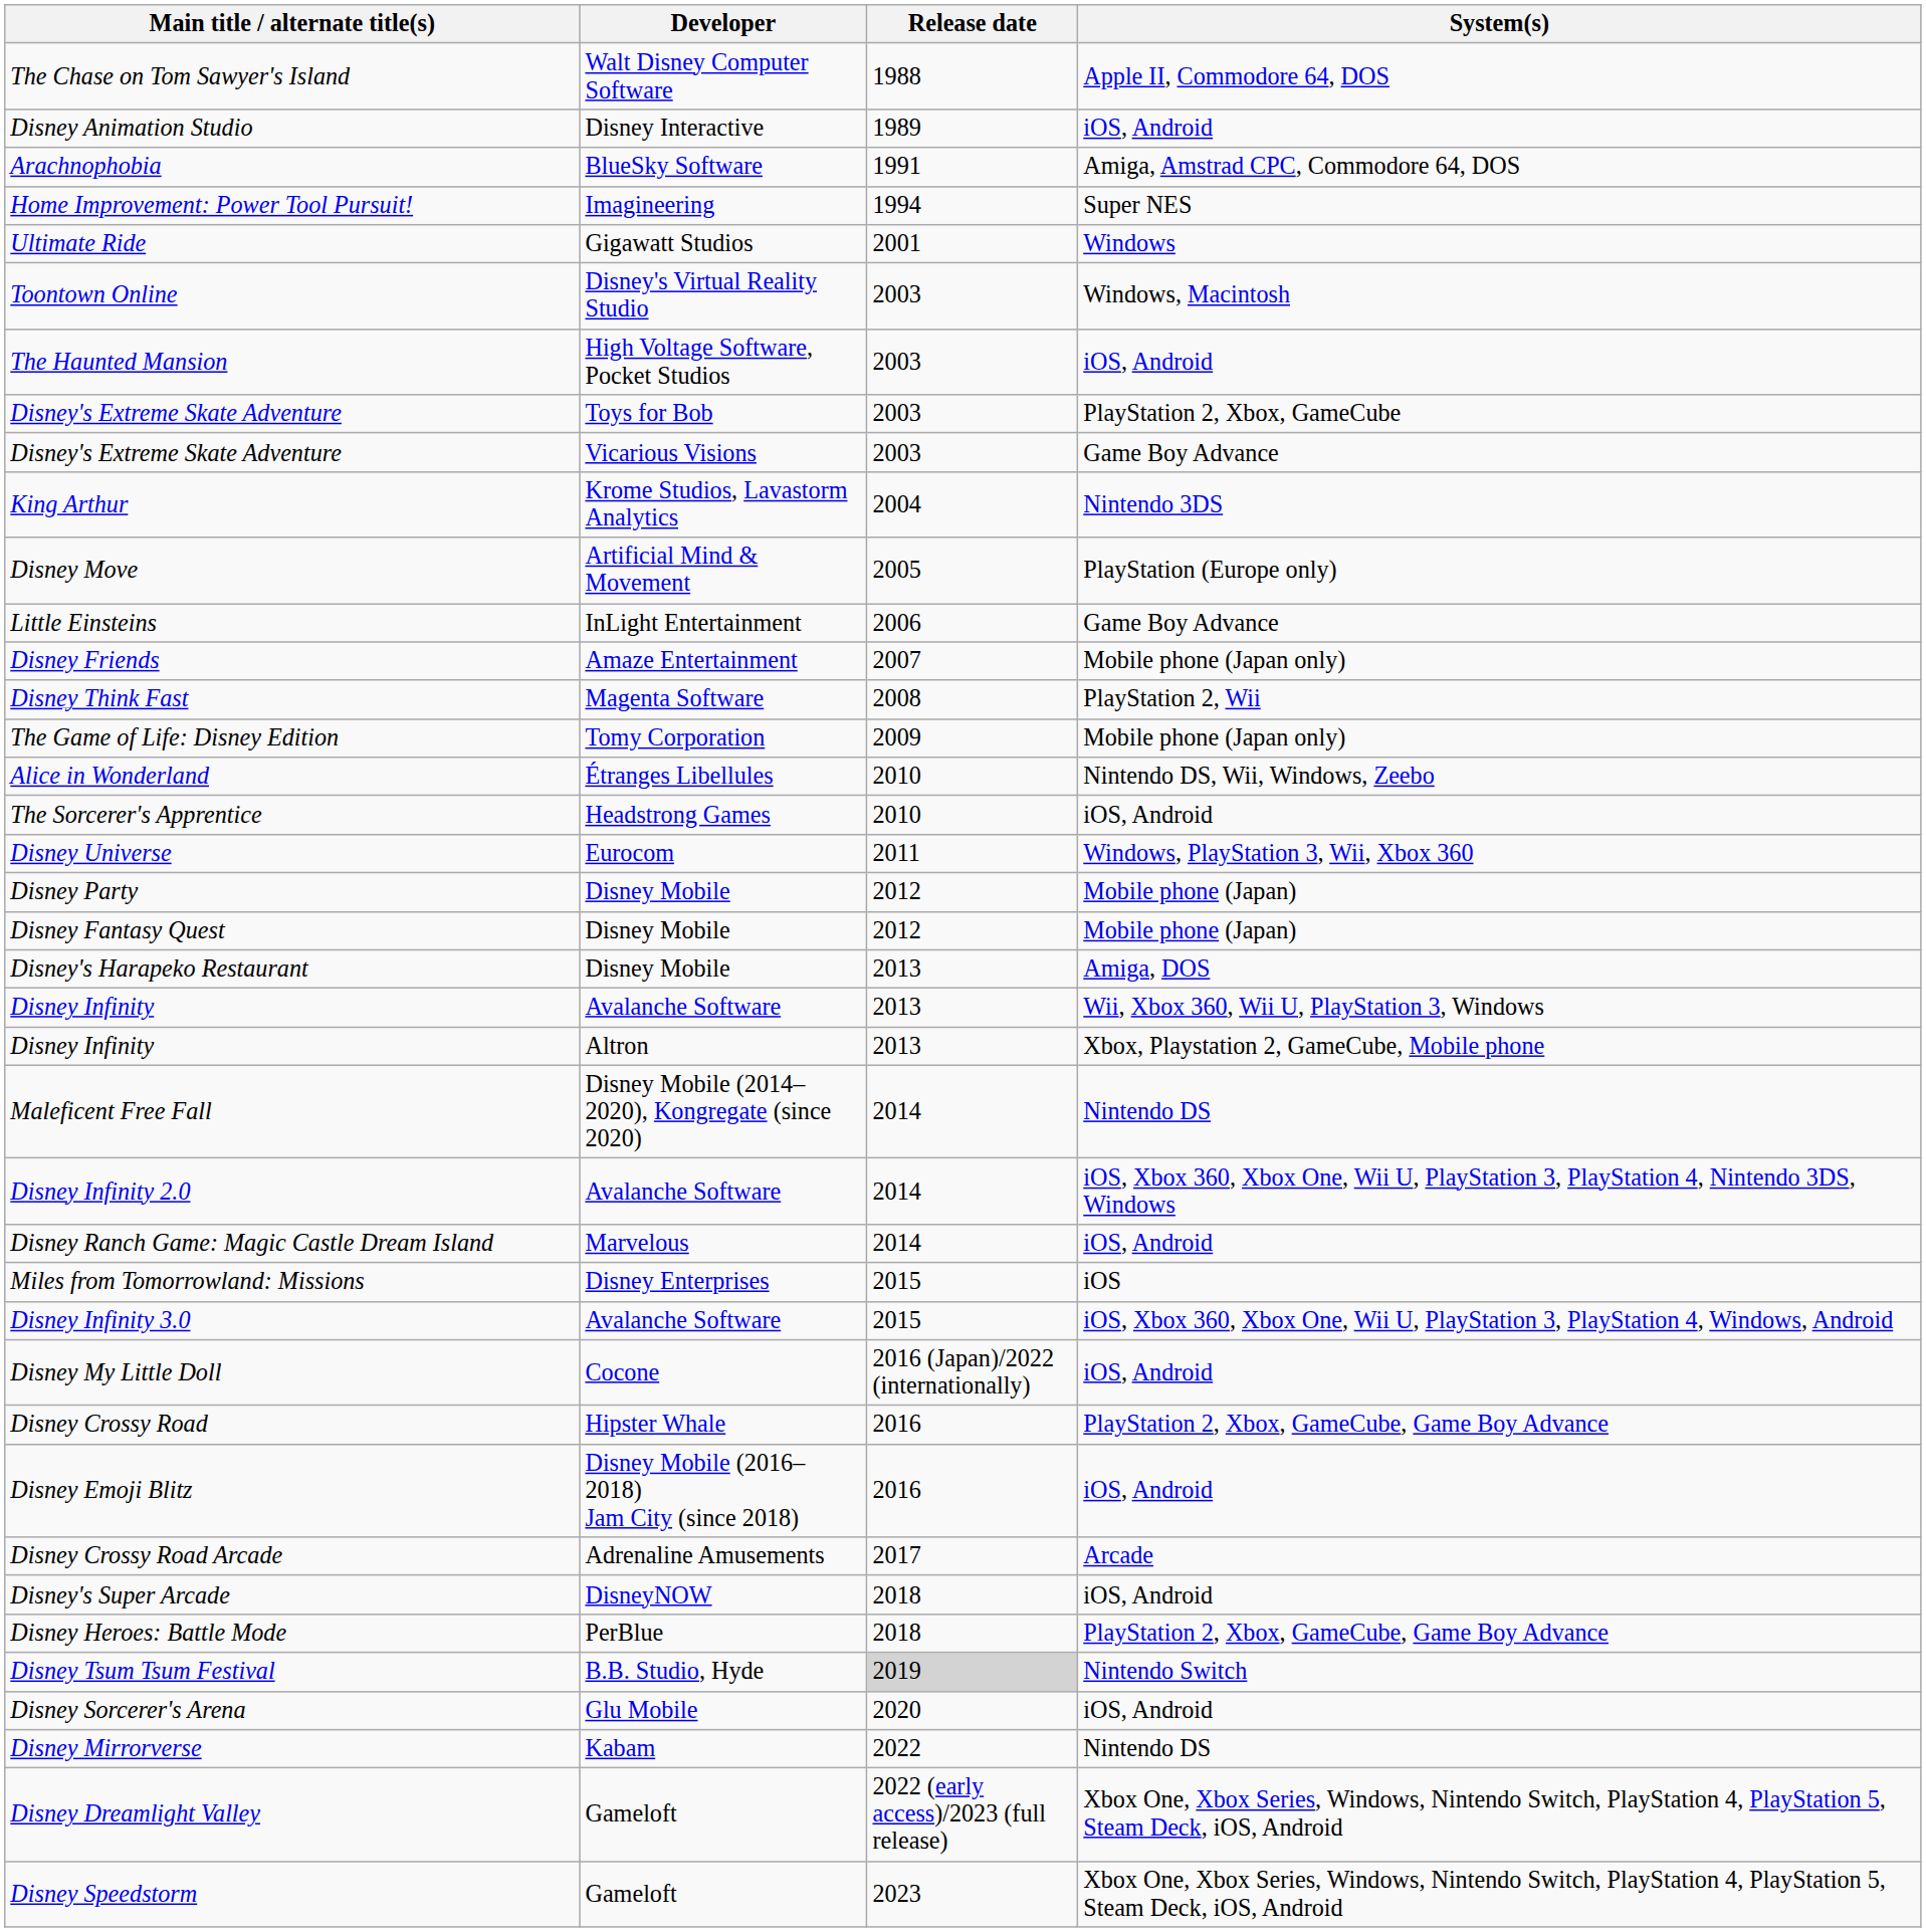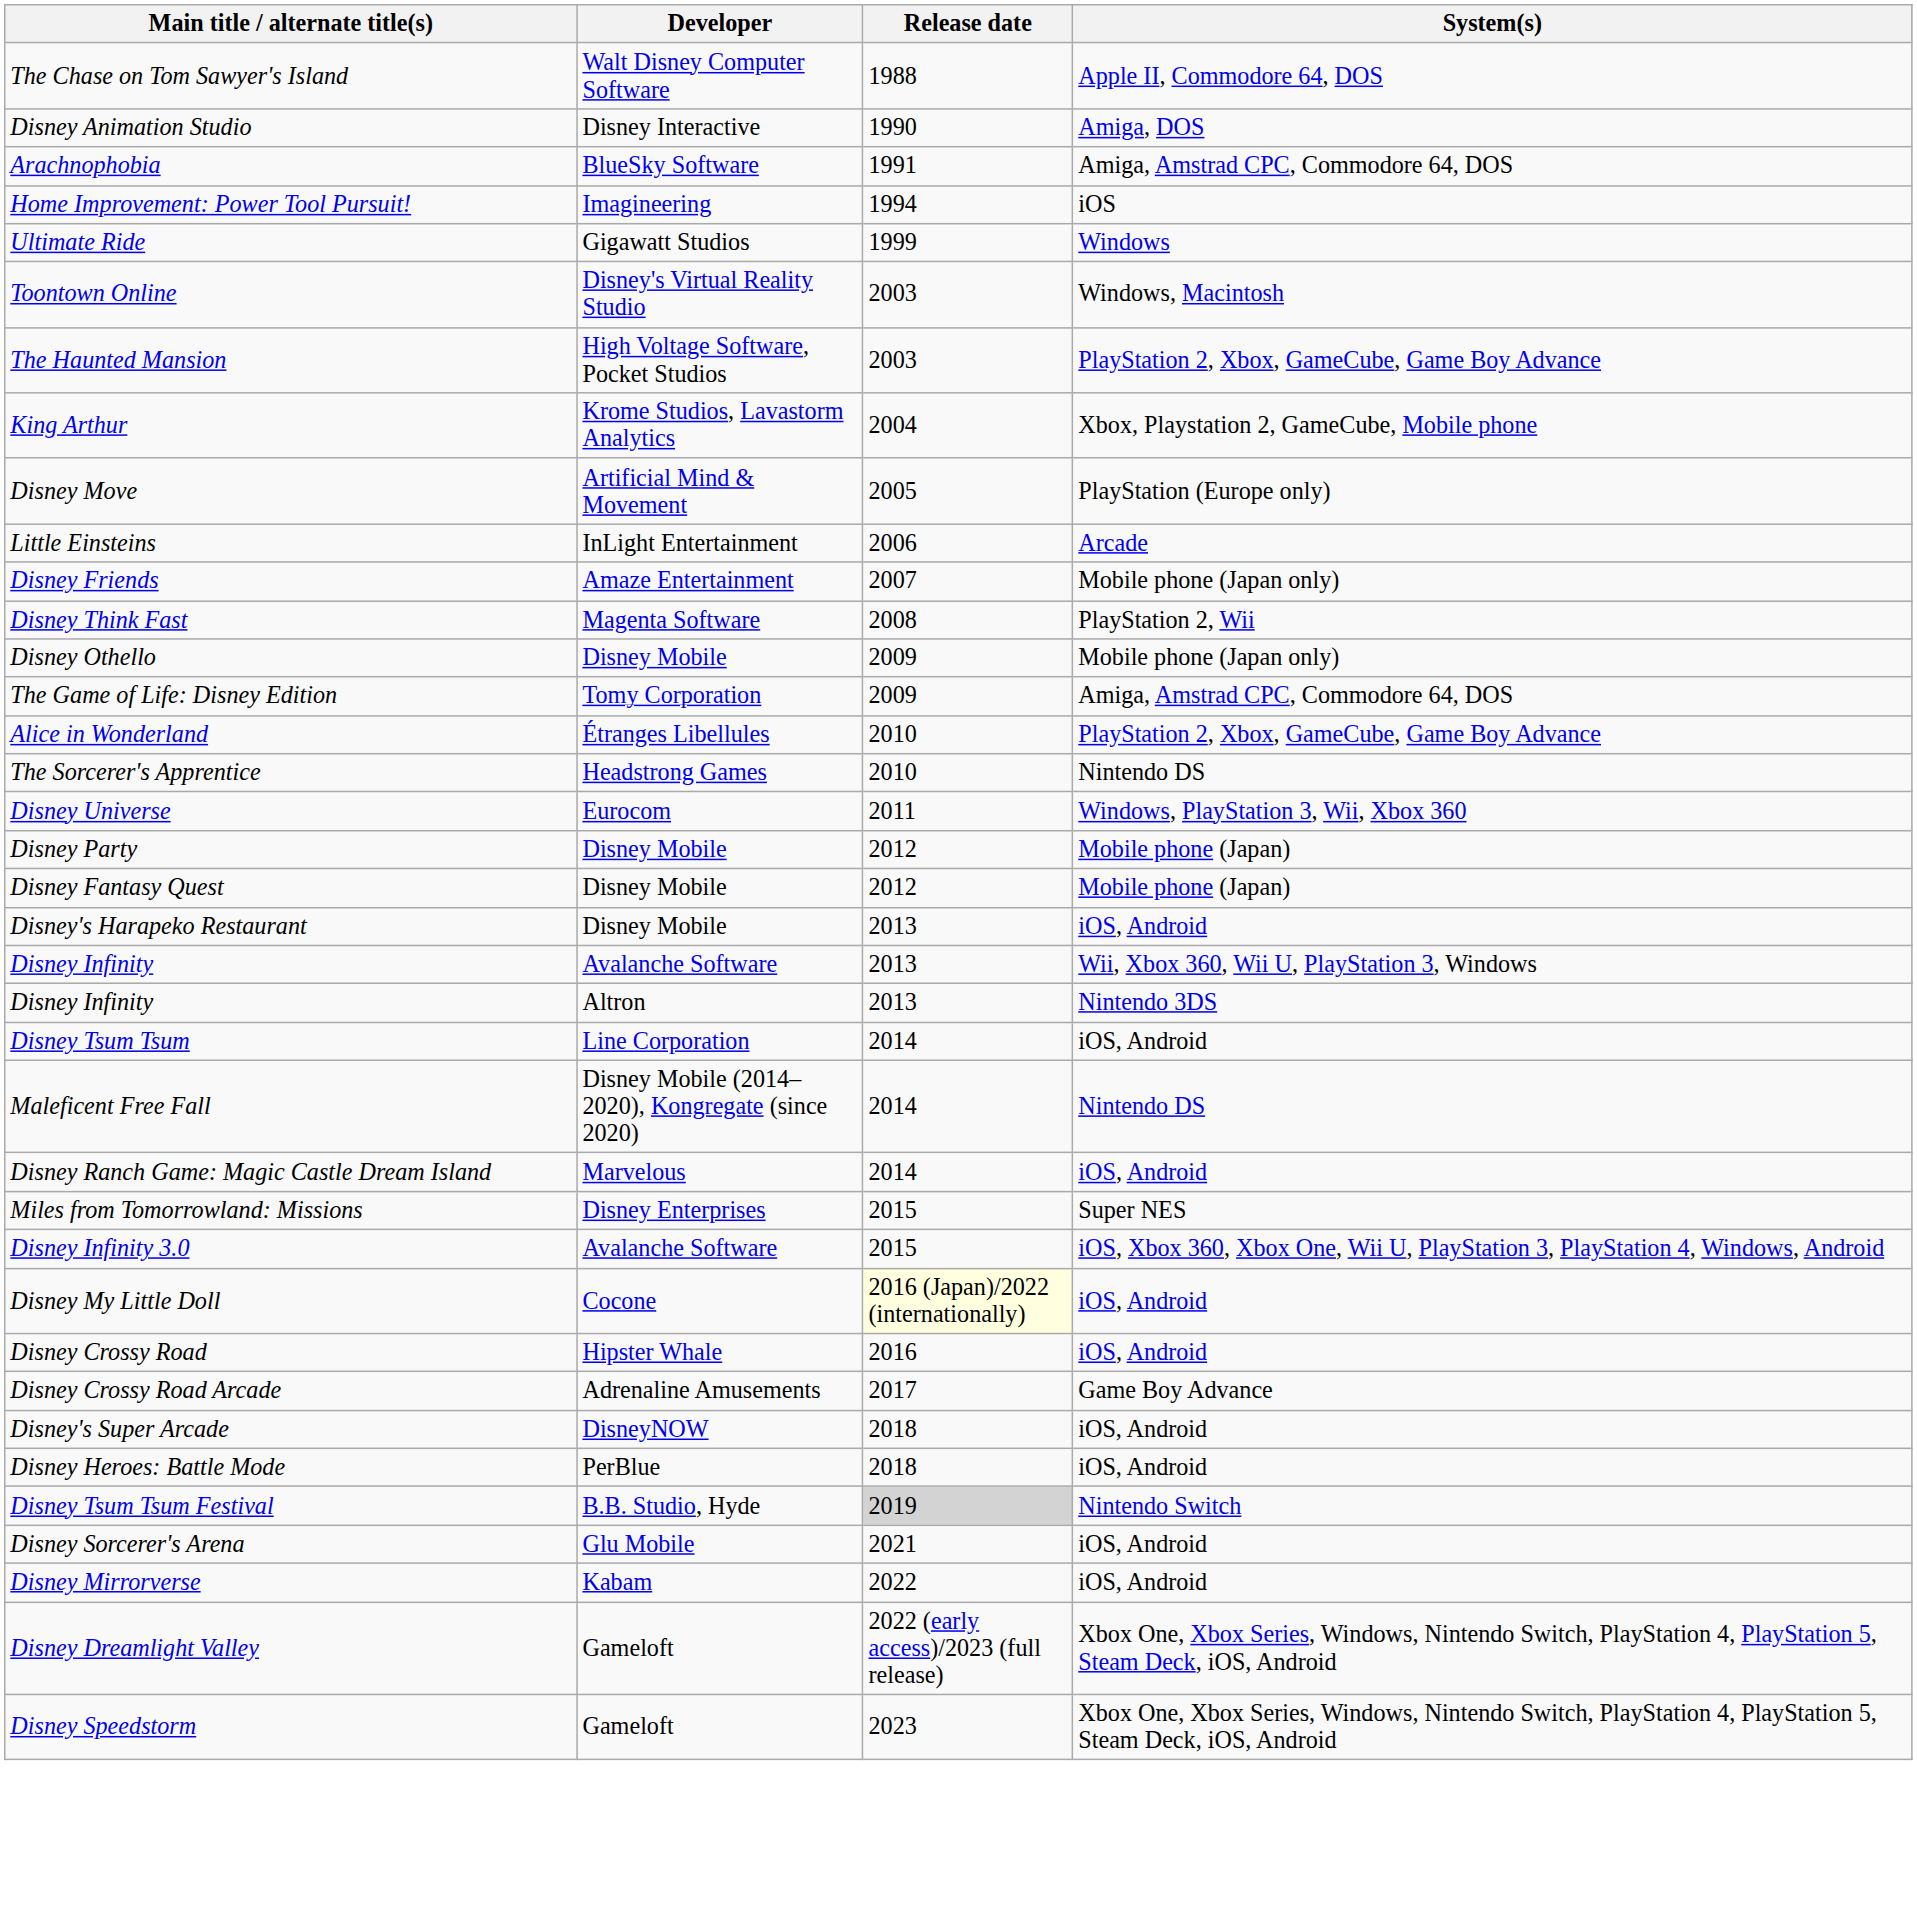 <table class="wikitable sortable" style="width: 100%;">
 <tr>
 <th style="width:30%;">Main title / alternate title(s)</th>
 <th style="width:15%;">Developer</th>
 <th style="width:11%;">Release date</th>
 <th style="width:44%;">System(s)</th>
 </tr>
 <tr>
 <td><em>The Chase on Tom Sawyer's Island</em></td>
 <td><a href='#'>Walt Disney Computer Software</a></td>
 <td>1988</td>
 <td><a href='#'>Apple II</a>, <a href='#'>Commodore 64</a>, <a href='#'>DOS</a></td>
 </tr>
 <tr>
 <td><em>Disney Animation Studio</em></td>
 <td>Disney Interactive</td>
-<td>1989</td>
-<td><a href='#'>iOS</a>, <a href='#'>Android</a></td>
+<td>1990</td>
+<td><a href='#'>Amiga</a>, <a href='#'>DOS</a></td>
 </tr>
 <tr>
 <td><em><a href='#'>Arachnophobia</a></em></td>
 <td><a href='#'>BlueSky Software</a></td>
 <td>1991</td>
 <td>Amiga, <a href='#'>Amstrad CPC</a>, Commodore 64, DOS</td>
 </tr>
 <tr>
 <td><em><a href='#'>Home Improvement: Power Tool Pursuit!</a></em></td>
 <td><a href='#'>Imagineering</a></td>
 <td>1994</td>
-<td>Super NES</td>
+<td>iOS</td>
 </tr>
 <tr>
 <td><em><a href='#'>Ultimate Ride</a></em></td>
 <td>Gigawatt Studios</td>
-<td>2001</td>
+<td>1999</td>
 <td><a href='#'>Windows</a></td>
 </tr>
 <tr>
 <td><em><a href='#'>Toontown Online</a></em></td>
 <td><a href='#'>Disney's Virtual Reality Studio</a></td>
 <td>2003</td>
 <td>Windows, <a href='#'>Macintosh</a></td>
 </tr>
 <tr club penguin>
 <td><em><a href='#'>The Haunted Mansion</a></em></td>
 <td><a href='#'>High Voltage Software</a>, Pocket Studios</td>
 <td>2003</td>
-<td><a href='#'>iOS</a>, <a href='#'>Android</a></td>
-</tr>
-<tr>
-<td><em><a href='#'>Disney's Extreme Skate Adventure</a></em></td>
-<td><a href='#'>Toys for Bob</a></td>
-<td>2003</td>
-<td>PlayStation 2, Xbox, GameCube</td>
-</tr>
-<tr>
-<td><em>Disney's Extreme Skate Adventure</em> </td>
-<td><a href='#'>Vicarious Visions</a></td>
-<td>2003</td>
-<td>Game Boy Advance</td>
+<td><a href='#'>PlayStation 2</a>, <a href='#'>Xbox</a>, <a href='#'>GameCube</a>, <a href='#'>Game Boy Advance</a></td>
 </tr>
 <tr>
 <td><em><a href='#'>King Arthur</a></em></td>
 <td><a href='#'>Krome Studios</a>, <a href='#'>Lavastorm Analytics</a></td>
 <td>2004</td>
-<td><a href='#'>Nintendo 3DS</a></td>
+<td>Xbox, Playstation 2, GameCube, <a href='#'>Mobile phone</a></td>
 </tr>
 <tr>
 <td><em>Disney Move</em></td>
 <td><a href='#'>Artificial Mind & Movement</a></td>
 <td>2005</td>
 <td>PlayStation (Europe only)</td>
 </tr>
 <tr>
 <td><em>Little Einsteins</em></td>
 <td>InLight Entertainment</td>
 <td>2006</td>
-<td>Game Boy Advance</td>
+<td><a href='#'>Arcade</a></td>
 </tr>
 <tr>
 <td><em><a href='#'>Disney Friends</a></em></td>
 <td><a href='#'>Amaze Entertainment</a></td>
 <td>2007</td>
 <td>Mobile phone (Japan only)</td>
 </tr>
 <tr>
 <td><em><a href='#'>Disney Think Fast</a></em></td>
 <td><a href='#'>Magenta Software</a></td>
 <td>2008</td>
 <td>PlayStation 2, <a href='#'>Wii</a></td>
 </tr>
 <tr>
+<td><em>Disney Othello</em></td>
+<td><a href='#'>Disney Mobile</a></td>
+<td>2009</td>
+<td>Mobile phone (Japan only)</td>
+</tr>
+<tr>
 <td><em>The Game of Life: Disney Edition</em></td>
 <td><a href='#'>Tomy Corporation</a></td>
 <td>2009</td>
-<td>Mobile phone (Japan only)</td>
+<td>Amiga, <a href='#'>Amstrad CPC</a>, Commodore 64, DOS</td>
 </tr>
 <tr>
 <td><em><a href='#'>Alice in Wonderland</a></em></td>
 <td><a href='#'>Étranges Libellules</a></td>
 <td>2010</td>
-<td>Nintendo DS, Wii, Windows, <a href='#'>Zeebo</a></td>
+<td><a href='#'>PlayStation 2</a>, <a href='#'>Xbox</a>, <a href='#'>GameCube</a>, <a href='#'>Game Boy Advance</a></td>
 </tr>
 <tr>
 <td><em>The Sorcerer's Apprentice</em></td>
 <td><a href='#'>Headstrong Games</a></td>
 <td>2010</td>
-<td>iOS, Android</td>
+<td>Nintendo DS</td>
 </tr>
 <tr>
 <td><em><a href='#'>Disney Universe</a></em></td>
 <td><a href='#'>Eurocom</a></td>
 <td>2011</td>
 <td><a href='#'>Windows</a>, <a href='#'>PlayStation 3</a>, <a href='#'>Wii</a>, <a href='#'>Xbox 360</a></td>
 </tr>
 <tr>
 <td><em>Disney Party</em></td>
 <td><a href='#'>Disney Mobile</a></td>
 <td>2012</td>
 <td><a href='#'>Mobile phone</a> (Japan)</td>
 </tr>
 <tr>
 <td><em>Disney Fantasy Quest</em></td>
 <td>Disney Mobile</td>
 <td>2012</td>
 <td><a href='#'>Mobile phone</a> (Japan)</td>
 </tr>
 <tr>
 <td><em>Disney's Harapeko Restaurant</em></td>
 <td>Disney Mobile</td>
 <td>2013</td>
-<td><a href='#'>Amiga</a>, <a href='#'>DOS</a></td>
+<td><a href='#'>iOS</a>, <a href='#'>Android</a></td>
 </tr>
 <tr>
 <td><em><a href='#'>Disney Infinity</a></em></td>
 <td><a href='#'>Avalanche Software</a></td>
 <td>2013</td>
 <td><a href='#'>Wii</a>, <a href='#'>Xbox 360</a>, <a href='#'>Wii U</a>, <a href='#'>PlayStation 3</a>, Windows</td>
 </tr>
 <tr>
 <td><em>Disney Infinity</em></td>
 <td>Altron</td>
 <td>2013</td>
-<td>Xbox, Playstation 2, GameCube, <a href='#'>Mobile phone</a></td>
+<td><a href='#'>Nintendo 3DS</a></td>
+</tr>
+<tr>
+<td><em><a href='#'>Disney Tsum Tsum</a></em></td>
+<td><a href='#'>Line Corporation</a></td>
+<td>2014</td>
+<td>iOS, Android</td>
 </tr>
 <tr>
 <td><em>Maleficent Free Fall</em></td>
 <td>Disney Mobile (2014–2020), <a href='#'>Kongregate</a> (since 2020)</td>
 <td>2014</td>
 <td><a href='#'>Nintendo DS</a></td>
-</tr>
-<tr>
-<td><em><a href='#'>Disney Infinity 2.0</a></em></td>
-<td><a href='#'>Avalanche Software</a></td>
-<td>2014</td>
-<td><a href='#'>iOS</a>, <a href='#'>Xbox 360</a>, <a href='#'>Xbox One</a>, <a href='#'>Wii U</a>, <a href='#'>PlayStation 3</a>, <a href='#'>PlayStation 4</a>, <a href='#'>Nintendo 3DS</a>, <a href='#'>Windows</a></td>
 </tr>
 <tr>
 <td><em>Disney Ranch Game: Magic Castle Dream Island</em></td>
 <td><a href='#'>Marvelous</a></td>
 <td>2014</td>
 <td><a href='#'>iOS</a>, <a href='#'>Android</a></td>
 </tr>
 <tr>
 <td><em>Miles from Tomorrowland: Missions</em></td>
 <td><a href='#'>Disney Enterprises</a></td>
 <td>2015</td>
-<td>iOS</td>
+<td>Super NES</td>
 </tr>
 <tr>
 <td><em><a href='#'>Disney Infinity 3.0</a></em></td>
 <td><a href='#'>Avalanche Software</a></td>
 <td>2015</td>
 <td><a href='#'>iOS</a>, <a href='#'>Xbox 360</a>, <a href='#'>Xbox One</a>, <a href='#'>Wii U</a>, <a href='#'>PlayStation 3</a>, <a href='#'>PlayStation 4</a>, <a href='#'>Windows</a>, <a href='#'>Android</a></td>
 </tr>
 <tr>
 <td><em>Disney My Little Doll</em></td>
 <td><a href='#'>Cocone</a></td>
-<td>2016 (Japan)/2022 (internationally)</td>
+<td style="background: lightyellow;">2016 (Japan)/2022 (internationally)</td>
 <td><a href='#'>iOS</a>, <a href='#'>Android</a></td>
 </tr>
 <tr>
 <td><em>Disney Crossy Road</em></td>
 <td><a href='#'>Hipster Whale</a></td>
-<td>2016</td>
-<td><a href='#'>PlayStation 2</a>, <a href='#'>Xbox</a>, <a href='#'>GameCube</a>, <a href='#'>Game Boy Advance</a></td>
-</tr>
-<tr>
-<td><em>Disney Emoji Blitz</em></td>
-<td><a href='#'>Disney Mobile</a> (2016–2018)<br><a href='#'>Jam City</a> (since 2018)</td>
 <td>2016</td>
 <td><a href='#'>iOS</a>, <a href='#'>Android</a></td>
 </tr>
 <tr>
 <td><em>Disney Crossy Road Arcade</em></td>
 <td>Adrenaline Amusements</td>
 <td>2017</td>
-<td><a href='#'>Arcade</a></td>
+<td>Game Boy Advance</td>
 </tr>
 <tr>
 <td><em>Disney's Super Arcade</em></td>
 <td><a href='#'>DisneyNOW</a></td>
 <td>2018</td>
 <td>iOS, Android</td>
 </tr>
 <tr>
 <td><em>Disney Heroes: Battle Mode</em></td>
 <td>PerBlue</td>
 <td>2018</td>
-<td><a href='#'>PlayStation 2</a>, <a href='#'>Xbox</a>, <a href='#'>GameCube</a>, <a href='#'>Game Boy Advance</a></td>
+<td>iOS, Android</td>
 </tr>
 <tr>
 <td><em><a href='#'>Disney Tsum Tsum Festival</a></em></td>
 <td><a href='#'>B.B. Studio</a>, Hyde</td>
 <td style="background: lightgrey;">2019</td>
 <td><a href='#'>Nintendo Switch</a></td>
 </tr>
 <tr>
 <td><em>Disney Sorcerer's Arena</em></td>
 <td><a href='#'>Glu Mobile</a></td>
-<td>2020</td>
+<td>2021</td>
 <td>iOS, Android</td>
 </tr>
 <tr>
 <td><em><a href='#'>Disney Mirrorverse</a></em></td>
 <td><a href='#'>Kabam</a></td>
 <td>2022</td>
-<td>Nintendo DS</td>
+<td>iOS, Android</td>
 </tr>
 <tr>
 <td><em><a href='#'>Disney Dreamlight Valley</a></em></td>
 <td>Gameloft</td>
 <td>2022 (<a href='#'>early access</a>)/2023 (full release)</td>
 <td>Xbox One, <a href='#'>Xbox Series</a>, Windows, Nintendo Switch, PlayStation 4, <a href='#'>PlayStation 5</a>, <a href='#'>Steam Deck</a>, iOS, Android</td>
 </tr>
 <tr>
 <td><em><a href='#'>Disney Speedstorm</a></em></td>
 <td>Gameloft</td>
 <td>2023</td>
 <td>Xbox One, Xbox Series, Windows, Nintendo Switch, PlayStation 4, PlayStation 5, Steam Deck, iOS, Android</td>
 </tr>
 </table>
